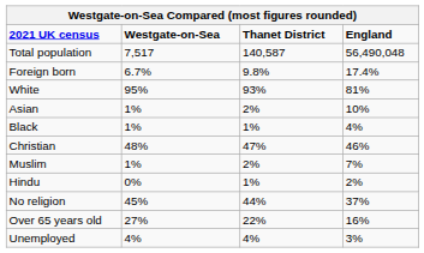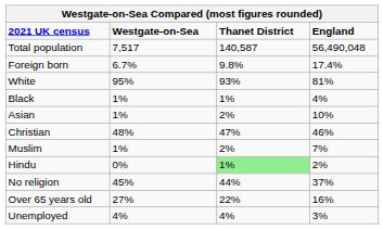 <table class="wikitable" id="toc" style="float: right; margin-left: 2em; width: 40%; font-size: 90%;" cellspacing="3">
 <tr>
 <th colspan="4"><strong>Westgate-on-Sea Compared (most figures rounded)</strong></th>
 </tr>
 <tr>
 <td><strong><a href='#'>2021 UK census</a></strong></td>
 <td><strong>Westgate-on-Sea</strong></td>
 <td><strong>Thanet District</strong></td>
 <td><strong>England</strong></td>
 </tr>
 <tr>
 <td>Total population</td>
 <td>7,517</td>
 <td>140,587</td>
 <td>56,490,048</td>
 </tr>
 <tr>
 <td>Foreign born</td>
 <td>6.7%</td>
 <td>9.8%</td>
 <td>17.4%</td>
 </tr>
 <tr>
 <td>White</td>
 <td>95%</td>
 <td>93%</td>
 <td>81%</td>
 </tr>
 <tr>
+<td>Black</td>
+<td>1%</td>
+<td>1%</td>
+<td>4%</td>
+</tr>
+<tr>
 <td>Asian</td>
 <td>1%</td>
 <td>2%</td>
 <td>10%</td>
-</tr>
-<tr>
-<td>Black</td>
-<td>1%</td>
-<td>1%</td>
-<td>4%</td>
 </tr>
 <tr>
 <td>Christian</td>
 <td>48%</td>
 <td>47%</td>
 <td>46%</td>
 </tr>
 <tr>
 <td>Muslim</td>
 <td>1%</td>
 <td>2%</td>
 <td>7%</td>
 </tr>
 <tr>
 <td>Hindu</td>
 <td>0%</td>
-<td>1%</td>
+<td style="background: lightgreen;">1%</td>
 <td>2%</td>
 </tr>
 <tr>
 <td>No religion</td>
 <td>45%</td>
 <td>44%</td>
 <td>37%</td>
 </tr>
 <tr>
 <td>Over 65 years old</td>
 <td>27%</td>
 <td>22%</td>
 <td>16%</td>
 </tr>
 <tr>
 <td>Unemployed</td>
 <td>4%</td>
 <td>4%</td>
 <td>3%</td>
 </tr>
 </table>
